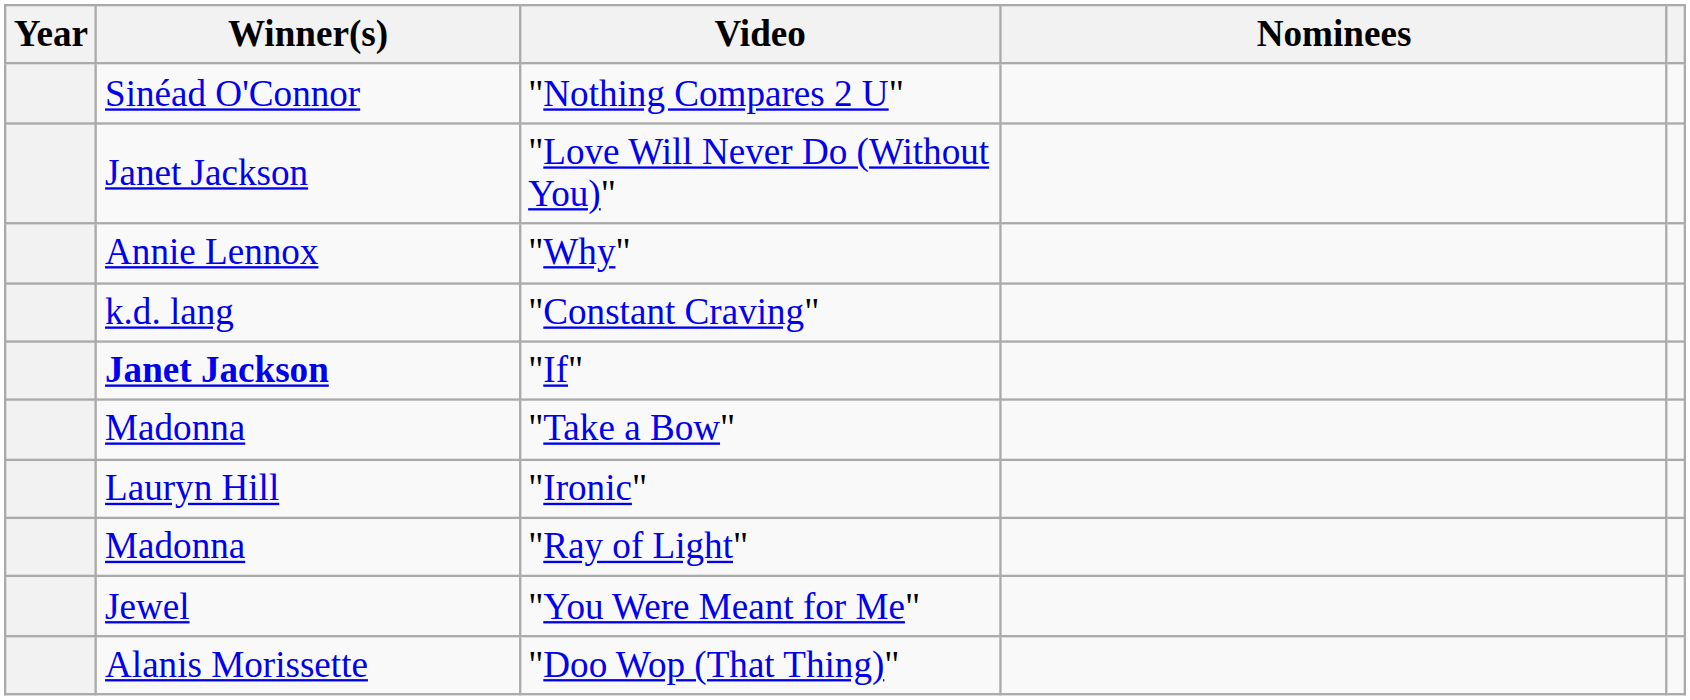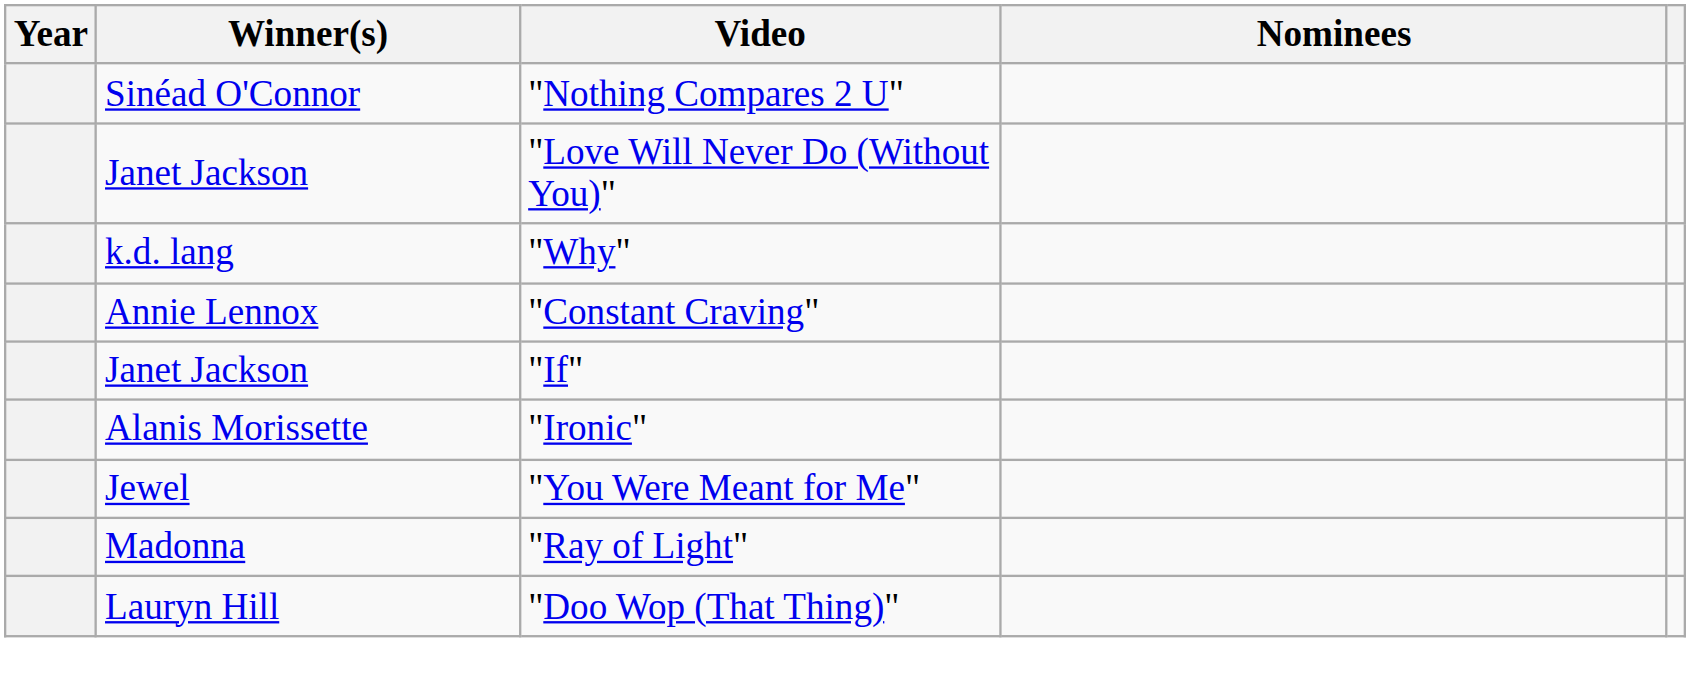 <table class="wikitable sortable">
 <tr>
 <th scope="col">Year</th>
 <th scope="col" style="width:175px;">Winner(s)</th>
 <th scope="col" style="width:200px;">Video</th>
 <th scope="col" style="width:280px;">Nominees</th>
 <th scope="col" class="unsortable"></th>
 </tr>
 <tr>
 <th scope="row"></th>
 <td><a href='#'>Sinéad O'Connor</a></td>
 <td>"<a href='#'>Nothing Compares 2 U</a>"</td>
 <td></td>
 <td align="center"></td>
 </tr>
 <tr>
 <th scope="row"></th>
 <td><a href='#'>Janet Jackson</a></td>
 <td>"<a href='#'>Love Will Never Do (Without You)</a>"</td>
 <td></td>
 <td align="center"></td>
 </tr>
 <tr>
 <th scope="row"></th>
-<td><a href='#'>Annie Lennox</a></td>
+<td><a href='#'>k.d. lang</a></td>
 <td>"<a href='#'>Why</a>"</td>
 <td></td>
 <td align="center"></td>
 </tr>
 <tr>
 <th scope="row"></th>
-<td><a href='#'>k.d. lang</a></td>
+<td><a href='#'>Annie Lennox</a></td>
 <td>"<a href='#'>Constant Craving</a>"</td>
 <td></td>
 <td align="center"></td>
 </tr>
 <tr>
 <th scope="row"></th>
-<td><strong><a href='#'>Janet Jackson</a></strong></td>
+<td><a href='#'>Janet Jackson</a></td>
 <td>"<a href='#'>If</a>"</td>
 <td></td>
 <td align="center"></td>
 </tr>
 <tr>
 <th scope="row"></th>
-<td><a href='#'>Madonna</a></td>
-<td>"<a href='#'>Take a Bow</a>"</td>
+<td><a href='#'>Alanis Morissette</a></td>
+<td>"<a href='#'>Ironic</a>"</td>
 <td></td>
 <td align="center"></td>
 </tr>
 <tr>
 <th scope="row"></th>
-<td><a href='#'>Lauryn Hill</a></td>
-<td>"<a href='#'>Ironic</a>"</td>
+<td><a href='#'>Jewel</a></td>
+<td>"<a href='#'>You Were Meant for Me</a>"</td>
 <td></td>
 <td align="center"></td>
 </tr>
 <tr>
 <th scope="row"></th>
 <td><a href='#'>Madonna</a></td>
 <td>"<a href='#'>Ray of Light</a>"</td>
 <td></td>
 <td align="center"></td>
 </tr>
 <tr>
 <th scope="row"></th>
-<td><a href='#'>Jewel</a></td>
-<td>"<a href='#'>You Were Meant for Me</a>"</td>
-<td></td>
-<td align="center"></td>
-</tr>
-<tr>
-<th scope="row"></th>
-<td><a href='#'>Alanis Morissette</a></td>
+<td><a href='#'>Lauryn Hill</a></td>
 <td>"<a href='#'>Doo Wop (That Thing)</a>"</td>
 <td></td>
 <td align="center"></td>
 </tr>
 </table>
